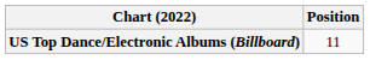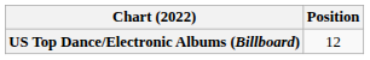 <table class="wikitable plainrowheaders" style="text-align:center">
 <tr>
 <th>Chart (2022)</th>
 <th>Position</th>
 </tr>
 <tr>
 <th scope="row">US Top Dance/Electronic Albums (<em>Billboard</em>)</th>
-<td>11</td>
+<td>12</td>
 </tr>
 </table>
